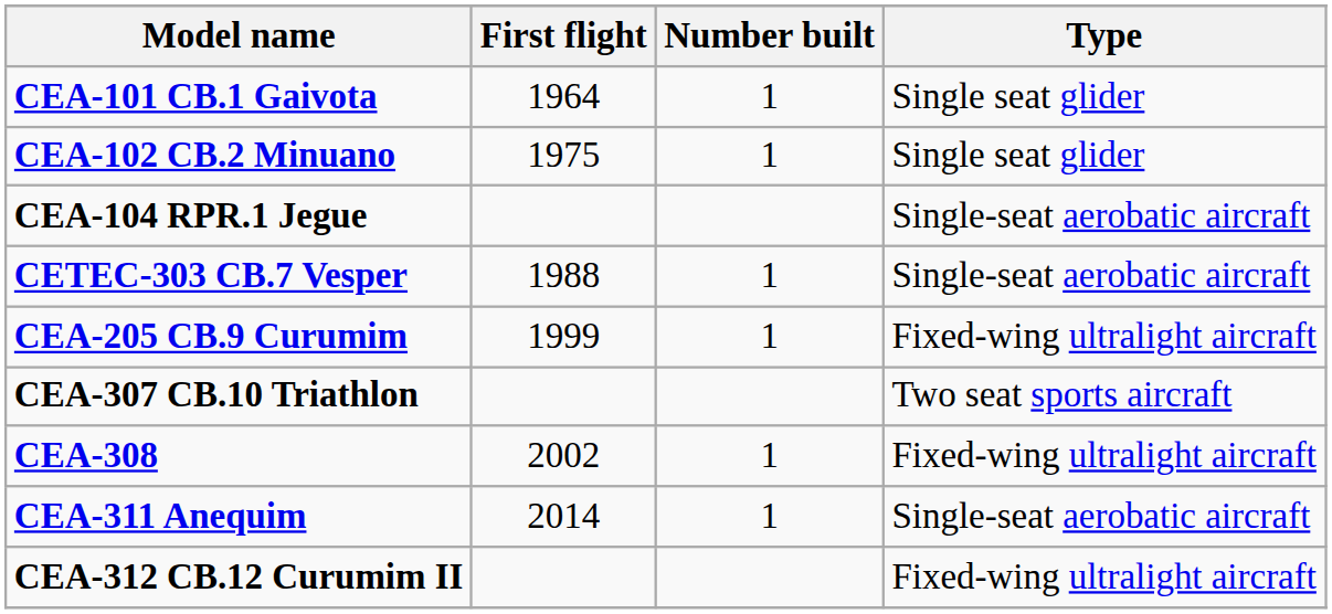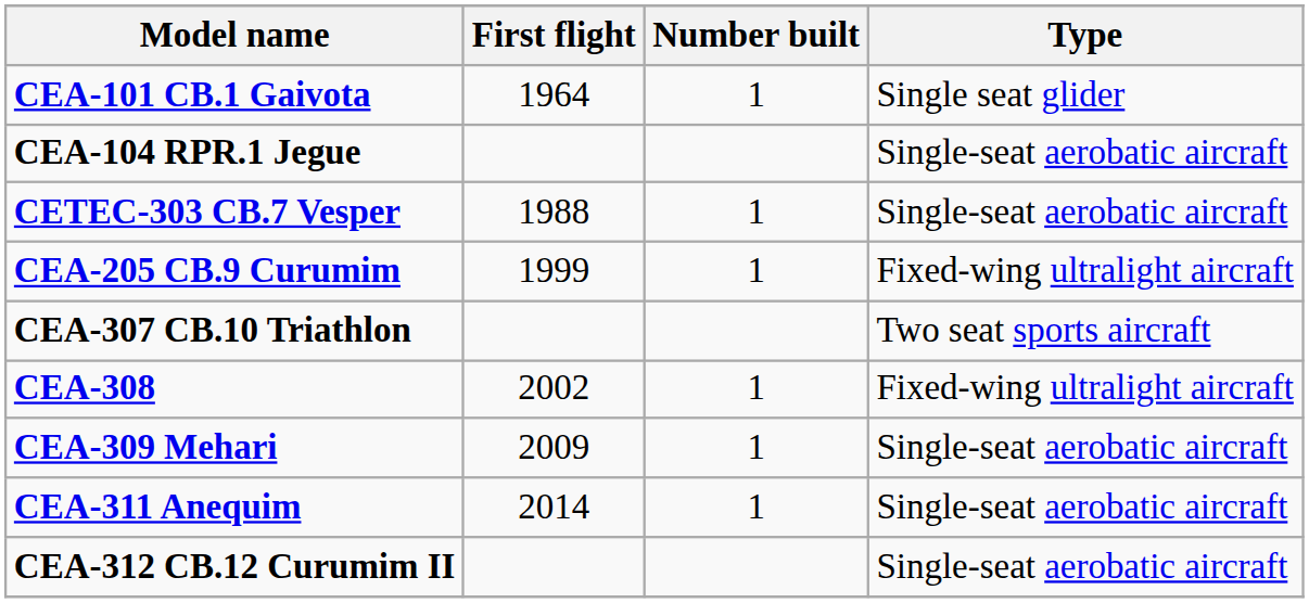 <table class="wikitable" align=center style="font-size:90%;">
 <tr>
 </tr>
 <tr style="background:#efefef;">
 <th>Model name</th>
 <th>First flight</th>
 <th>Number built</th>
 <th>Type</th>
 </tr>
 <tr>
 <td align=left><strong><a href='#'>CEA-101 CB.1 Gaivota</a></strong></td>
 <td align=center>1964</td>
-<td align=center>1</td>
-<td align=left>Single seat <a href='#'>glider</a></td>
-</tr>
-<tr>
-<td align=left><strong><a href='#'>CEA-102 CB.2 Minuano</a></strong></td>
-<td align=center>1975</td>
 <td align=center>1</td>
 <td align=left>Single seat <a href='#'>glider</a></td>
 </tr>
 <tr>
 <td align=left><strong>CEA-104 RPR.1 Jegue</strong></td>
 <td align=center></td>
 <td align=center></td>
 <td align=left>Single-seat <a href='#'>aerobatic aircraft</a></td>
 </tr>
 <tr>
 <td align=left><strong><a href='#'>CETEC-303 CB.7 Vesper</a></strong></td>
 <td align=center>1988</td>
 <td align=center>1</td>
 <td align=left>Single-seat <a href='#'>aerobatic aircraft</a></td>
 </tr>
 <tr>
 <td align=left><strong><a href='#'>CEA-205 CB.9 Curumim</a></strong></td>
 <td align=center>1999</td>
 <td align=center>1</td>
 <td align=left>Fixed-wing <a href='#'>ultralight aircraft</a></td>
 </tr>
 <tr>
 <td align=left><strong>CEA-307 CB.10 Triathlon</strong></td>
 <td align=center></td>
 <td align=center></td>
 <td align=left>Two seat <a href='#'>sports aircraft</a></td>
 </tr>
 <tr>
 <td align=left><strong><a href='#'>CEA-308</a></strong></td>
 <td align=center>2002</td>
 <td align=center>1</td>
 <td align=left>Fixed-wing <a href='#'>ultralight aircraft</a></td>
 </tr>
 <tr>
+<td align=left><strong><a href='#'>CEA-309 Mehari</a></strong></td>
+<td align=center>2009</td>
+<td align=center>1</td>
+<td align=left>Single-seat <a href='#'>aerobatic aircraft</a></td>
+</tr>
+<tr>
 <td align=left><strong><a href='#'>CEA-311 Anequim</a></strong></td>
 <td align=center>2014</td>
 <td align=center>1</td>
 <td align=left>Single-seat <a href='#'>aerobatic aircraft</a></td>
 </tr>
 <tr>
 <td align=left><strong>CEA-312 CB.12 Curumim II</strong></td>
 <td align=center></td>
 <td align=center></td>
-<td align=left>Fixed-wing <a href='#'>ultralight aircraft</a></td>
+<td align=left>Single-seat <a href='#'>aerobatic aircraft</a></td>
 </tr>
 <tr>
 </tr>
 </table>
